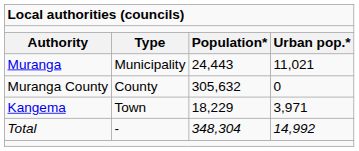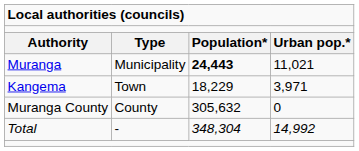 <table class="wikitable">
 <tr>
 <td colspan="4"><strong>Local authorities (councils)</strong></td>
 </tr>
 <tr>
 <td colspan="4"></td>
 </tr>
 <tr>
 <th>Authority</th>
 <th>Type</th>
 <th>Population*</th>
 <th>Urban pop.*</th>
 </tr>
 <tr>
 <td><a href='#'>Muranga</a></td>
 <td>Municipality</td>
-<td>24,443</td>
+<td><strong>24,443</strong></td>
 <td>11,021</td>
+</tr>
+<tr>
+<td><a href='#'>Kangema</a></td>
+<td>Town</td>
+<td>18,229</td>
+<td>3,971</td>
 </tr>
 <tr>
 <td>Muranga County</td>
 <td>County</td>
 <td>305,632</td>
 <td>0</td>
-</tr>
-<tr>
-<td><a href='#'>Kangema</a></td>
-<td>Town</td>
-<td>18,229</td>
-<td>3,971</td>
 </tr>
 <tr>
 <td><em>Total</em></td>
 <td>-</td>
 <td><em>348,304</em></td>
 <td><em>14,992</em></td>
 </tr>
 <tr>
 <td colspan="4"></td>
 </tr>
 </table>
